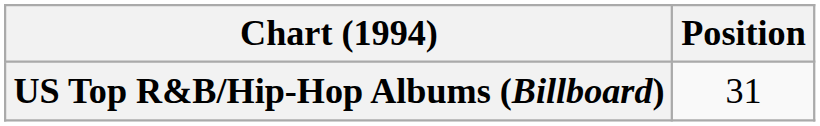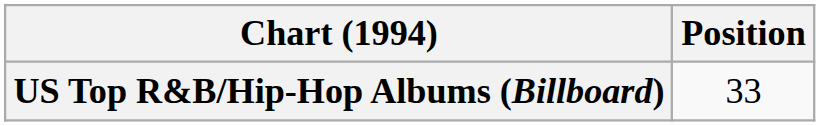 <table class="wikitable plainrowheaders" style="text-align:center">
 <tr>
 <th scope="col">Chart (1994)</th>
 <th scope="col">Position</th>
 </tr>
 <tr>
 <th scope="row">US Top R&B/Hip-Hop Albums (<em>Billboard</em>)</th>
-<td>31</td>
+<td>33</td>
 </tr>
 </table>
